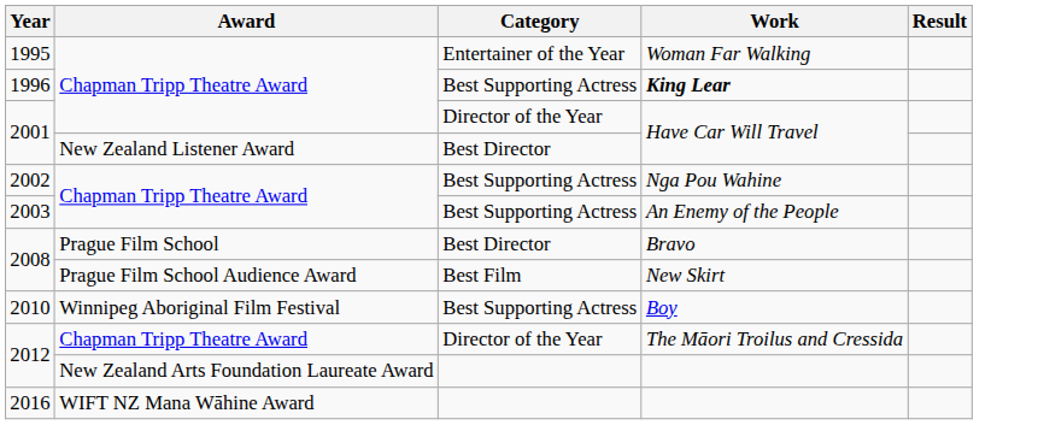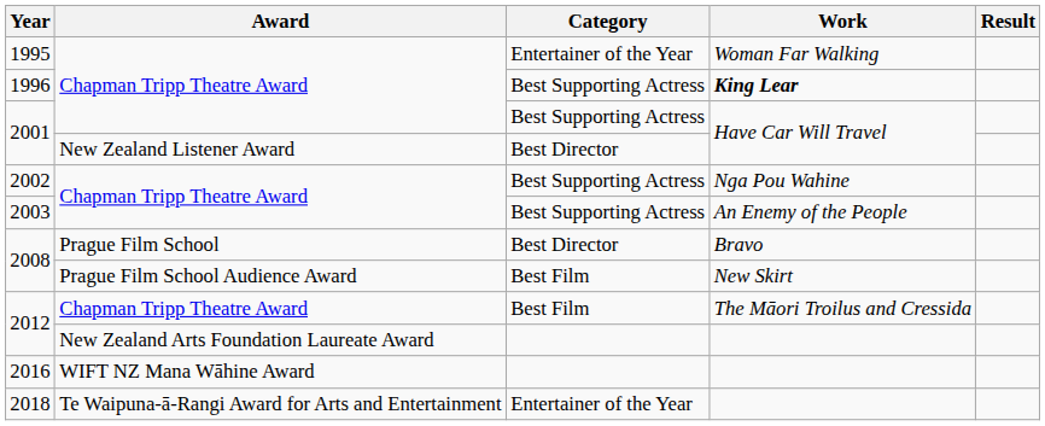 <table class="wikitable">
 <tr>
 <th>Year</th>
 <th>Award</th>
 <th>Category</th>
 <th>Work</th>
 <th>Result</th>
 </tr>
 <tr>
 <td>1995</td>
 <td rowspan=3><a href='#'>Chapman Tripp Theatre Award</a></td>
 <td>Entertainer of the Year</td>
 <td><em>Woman Far Walking</em></td>
 <td></td>
 </tr>
 <tr>
 <td>1996</td>
 <td>Best Supporting Actress</td>
 <td><strong><em>King Lear</em></strong></td>
 <td></td>
 </tr>
 <tr>
 <td rowspan=2>2001</td>
-<td>Director of the Year</td>
+<td>Best Supporting Actress</td>
 <td rowspan=2><em>Have Car Will Travel</em></td>
 <td></td>
 </tr>
 <tr>
 <td>New Zealand Listener Award</td>
 <td>Best Director</td>
 <td></td>
 </tr>
 <tr>
 <td>2002</td>
 <td rowspan=2><a href='#'>Chapman Tripp Theatre Award</a></td>
 <td>Best Supporting Actress</td>
 <td><em>Nga Pou Wahine</em></td>
 <td></td>
 </tr>
 <tr>
 <td>2003</td>
 <td>Best Supporting Actress</td>
 <td><em>An Enemy of the People</em></td>
 <td></td>
 </tr>
 <tr>
 <td rowspan=2>2008</td>
 <td>Prague Film School</td>
 <td>Best Director</td>
 <td><em>Bravo</em></td>
 <td></td>
 </tr>
 <tr>
 <td>Prague Film School Audience Award</td>
 <td>Best Film</td>
 <td><em>New Skirt</em></td>
 <td></td>
 </tr>
 <tr>
-<td>2010</td>
-<td>Winnipeg Aboriginal Film Festival</td>
-<td>Best Supporting Actress</td>
-<td><em><a href='#'>Boy</a></em></td>
-<td></td>
-</tr>
-<tr>
 <td rowspan=2>2012</td>
 <td><a href='#'>Chapman Tripp Theatre Award</a></td>
-<td>Director of the Year</td>
+<td>Best Film</td>
 <td><em>The Māori Troilus and Cressida</em></td>
 <td></td>
 </tr>
 <tr>
 <td>New Zealand Arts Foundation Laureate Award</td>
 <td></td>
 <td></td>
 <td></td>
 </tr>
 <tr>
 <td>2016</td>
 <td>WIFT NZ Mana Wāhine Award</td>
 <td></td>
 <td></td>
 <td></td>
 </tr>
+<tr>
+<td>2018</td>
+<td>Te Waipuna-ā-Rangi Award for Arts and Entertainment</td>
+<td>Entertainer of the Year</td>
+<td></td>
+<td></td>
+</tr>
 </table>
